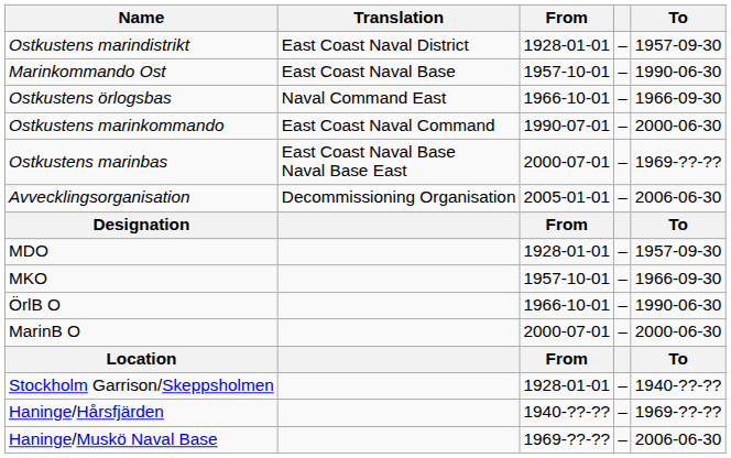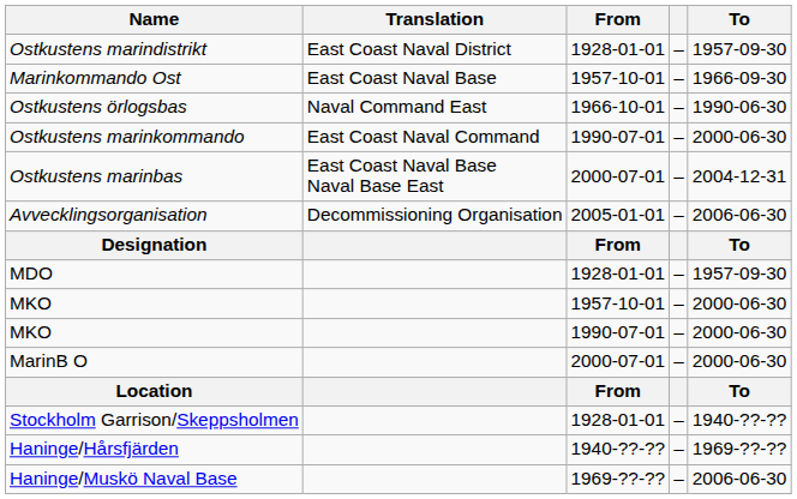 <table class="wikitable">
 <tr>
 <th style="font-weight:bold;">Name</th>
 <th style="font-weight:bold;">Translation</th>
 <th style="text-align: center; font-weight:bold;">From</th>
 <th></th>
 <th style="text-align: center; font-weight:bold;">To</th>
 </tr>
 <tr>
 <td style="font-style:italic;">Ostkustens marindistrikt</td>
 <td>East Coast Naval District</td>
 <td>1928-01-01</td>
 <td>–</td>
 <td>1957-09-30</td>
 </tr>
 <tr>
 <td style="font-style:italic;">Marinkommando Ost</td>
 <td>East Coast Naval Base</td>
 <td>1957-10-01</td>
 <td>–</td>
-<td>1990-06-30</td>
+<td>1966-09-30</td>
 </tr>
 <tr>
 <td style="font-style:italic;">Ostkustens örlogsbas</td>
 <td>Naval Command East</td>
 <td>1966-10-01</td>
 <td>–</td>
-<td>1966-09-30</td>
+<td>1990-06-30</td>
 </tr>
 <tr>
 <td style="font-style:italic;">Ostkustens marinkommando</td>
 <td>East Coast Naval Command</td>
 <td>1990-07-01</td>
 <td>–</td>
 <td>2000-06-30</td>
 </tr>
 <tr>
 <td style="font-style:italic;">Ostkustens marinbas</td>
 <td>East Coast Naval Base<br>Naval Base East</td>
 <td>2000-07-01</td>
 <td>–</td>
-<td style="text-align: center;">1969-??-??</td>
+<td>2004-12-31</td>
 </tr>
 <tr>
 <td style="font-style:italic;">Avvecklingsorganisation</td>
 <td>Decommissioning Organisation</td>
 <td>2005-01-01</td>
 <td>–</td>
 <td>2006-06-30</td>
 </tr>
 <tr>
 <th style="font-weight:bold;">Designation</th>
 <th style="font-weight:bold;"></th>
 <th style="text-align: center; font-weight:bold;">From</th>
 <th></th>
 <th style="text-align: center; font-weight:bold;">To</th>
 </tr>
 <tr>
 <td>MDO</td>
 <td></td>
 <td style="text-align: center;">1928-01-01</td>
 <td style="text-align: center;">–</td>
 <td style="text-align: center;">1957-09-30</td>
 </tr>
 <tr>
 <td>MKO</td>
 <td></td>
 <td style="text-align: center;">1957-10-01</td>
 <td style="text-align: center;">–</td>
-<td style="text-align: center;">1966-09-30</td>
+<td>2000-06-30</td>
 </tr>
 <tr>
-<td>ÖrlB O</td>
+<td>MKO</td>
 <td></td>
-<td style="text-align: center;">1966-10-01</td>
+<td style="text-align: center;">1990-07-01</td>
 <td style="text-align: center;">–</td>
-<td style="text-align: center;">1990-06-30</td>
+<td style="text-align: center;">2000-06-30</td>
 </tr>
 <tr>
 <td>MarinB O</td>
 <td></td>
 <td style="text-align: center;">2000-07-01</td>
 <td style="text-align: center;">–</td>
 <td>2000-06-30</td>
 </tr>
 <tr>
 <th style="font-weight:bold;">Location</th>
 <th style="font-weight:bold;"></th>
 <th style="text-align: center; font-weight:bold;">From</th>
 <th></th>
 <th style="text-align: center; font-weight:bold;">To</th>
 </tr>
 <tr>
 <td><a href='#'>Stockholm</a> Garrison/<a href='#'>Skeppsholmen</a></td>
 <td></td>
 <td style="text-align: center;">1928-01-01</td>
 <td style="text-align: center;">–</td>
 <td style="text-align: center;">1940-??-??</td>
 </tr>
 <tr>
 <td><a href='#'>Haninge</a>/<a href='#'>Hårsfjärden</a></td>
 <td></td>
 <td style="text-align: center;">1940-??-??</td>
 <td style="text-align: center;">–</td>
 <td style="text-align: center;">1969-??-??</td>
 </tr>
 <tr>
 <td><a href='#'>Haninge</a>/<a href='#'>Muskö Naval Base</a></td>
 <td></td>
 <td style="text-align: center;">1969-??-??</td>
 <td style="text-align: center;">–</td>
 <td style="text-align: center;">2006-06-30</td>
 </tr>
 </table>
